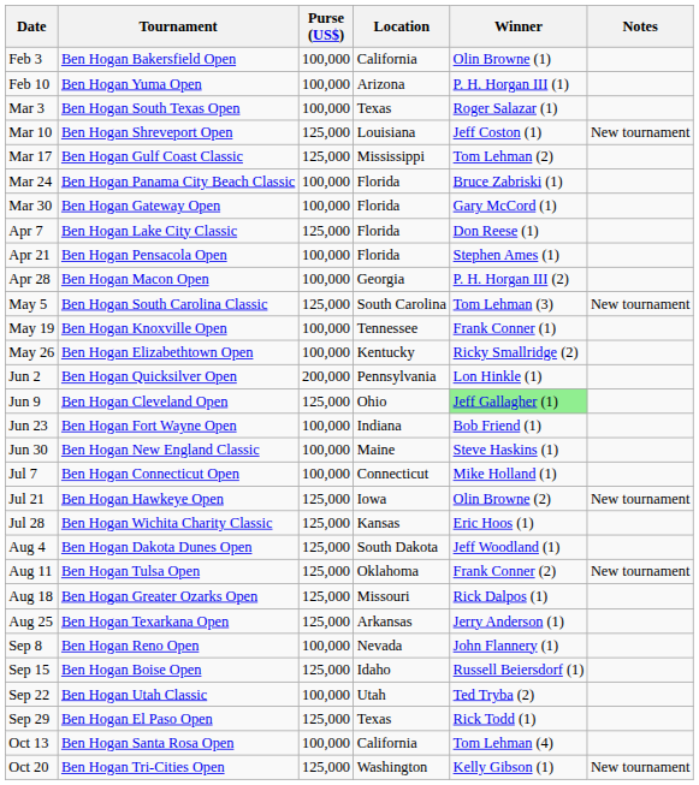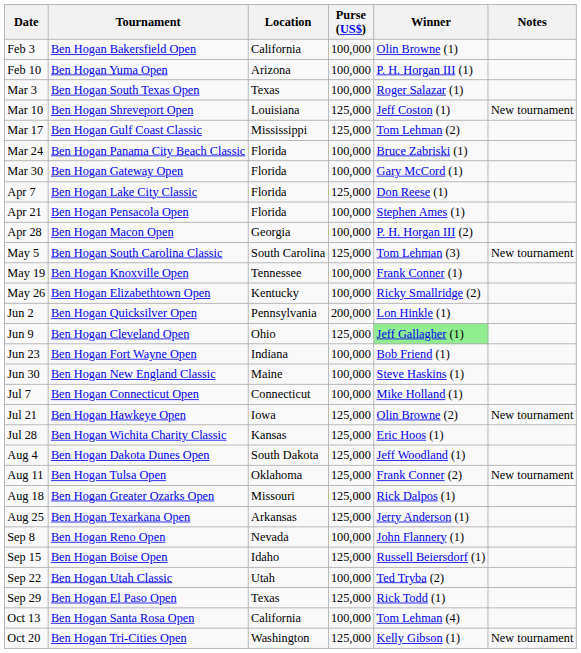 <table class="wikitable" style="font-size:95%">
 <tr>
 <th>Date</th>
 <th>Tournament</th>
+<th>Location</th>
 <th>Purse<br>(<a href='#'>US$</a>)</th>
-<th>Location</th>
 <th>Winner</th>
 <th>Notes</th>
 </tr>
 <tr>
 <td>Feb 3</td>
 <td><a href='#'>Ben Hogan Bakersfield Open</a></td>
+<td>California</td>
 <td align=right>100,000</td>
-<td>California</td>
 <td> <a href='#'>Olin Browne</a> (1)</td>
 <td></td>
 </tr>
 <tr>
 <td>Feb 10</td>
 <td><a href='#'>Ben Hogan Yuma Open</a></td>
+<td>Arizona</td>
 <td align=right>100,000</td>
-<td>Arizona</td>
 <td> <a href='#'>P. H. Horgan III</a> (1)</td>
 <td></td>
 </tr>
 <tr>
 <td>Mar 3</td>
 <td><a href='#'>Ben Hogan South Texas Open</a></td>
+<td>Texas</td>
 <td align=right>100,000</td>
-<td>Texas</td>
 <td> <a href='#'>Roger Salazar</a> (1)</td>
 <td></td>
 </tr>
 <tr>
 <td>Mar 10</td>
 <td><a href='#'>Ben Hogan Shreveport Open</a></td>
+<td>Louisiana</td>
 <td align=right>125,000</td>
-<td>Louisiana</td>
 <td> <a href='#'>Jeff Coston</a> (1)</td>
 <td>New tournament</td>
 </tr>
 <tr>
 <td>Mar 17</td>
 <td><a href='#'>Ben Hogan Gulf Coast Classic</a></td>
+<td>Mississippi</td>
 <td align=right>125,000</td>
-<td>Mississippi</td>
 <td> <a href='#'>Tom Lehman</a> (2)</td>
 <td></td>
 </tr>
 <tr>
 <td>Mar 24</td>
 <td><a href='#'>Ben Hogan Panama City Beach Classic</a></td>
+<td>Florida</td>
 <td align=right>100,000</td>
-<td>Florida</td>
 <td> <a href='#'>Bruce Zabriski</a> (1)</td>
 <td></td>
 </tr>
 <tr>
 <td>Mar 30</td>
 <td><a href='#'>Ben Hogan Gateway Open</a></td>
+<td>Florida</td>
 <td align=right>100,000</td>
-<td>Florida</td>
 <td> <a href='#'>Gary McCord</a> (1)</td>
 <td></td>
 </tr>
 <tr>
 <td>Apr 7</td>
 <td><a href='#'>Ben Hogan Lake City Classic</a></td>
+<td>Florida</td>
 <td align=right>125,000</td>
-<td>Florida</td>
 <td> <a href='#'>Don Reese</a> (1)</td>
 <td></td>
 </tr>
 <tr>
 <td>Apr 21</td>
 <td><a href='#'>Ben Hogan Pensacola Open</a></td>
+<td>Florida</td>
 <td align=right>100,000</td>
-<td>Florida</td>
 <td> <a href='#'>Stephen Ames</a> (1)</td>
 <td></td>
 </tr>
 <tr>
 <td>Apr 28</td>
 <td><a href='#'>Ben Hogan Macon Open</a></td>
+<td>Georgia</td>
 <td align=right>100,000</td>
-<td>Georgia</td>
 <td> <a href='#'>P. H. Horgan III</a> (2)</td>
 <td></td>
 </tr>
 <tr>
 <td>May 5</td>
 <td><a href='#'>Ben Hogan South Carolina Classic</a></td>
+<td>South Carolina</td>
 <td align=right>125,000</td>
-<td>South Carolina</td>
 <td> <a href='#'>Tom Lehman</a> (3)</td>
 <td>New tournament</td>
 </tr>
 <tr>
 <td>May 19</td>
 <td><a href='#'>Ben Hogan Knoxville Open</a></td>
+<td>Tennessee</td>
 <td align=right>100,000</td>
-<td>Tennessee</td>
 <td> <a href='#'>Frank Conner</a> (1)</td>
 <td></td>
 </tr>
 <tr>
 <td>May 26</td>
 <td><a href='#'>Ben Hogan Elizabethtown Open</a></td>
+<td>Kentucky</td>
 <td align=right>100,000</td>
-<td>Kentucky</td>
 <td> <a href='#'>Ricky Smallridge</a> (2)</td>
 <td></td>
 </tr>
 <tr>
 <td>Jun 2</td>
 <td><a href='#'>Ben Hogan Quicksilver Open</a></td>
+<td>Pennsylvania</td>
 <td align=right>200,000</td>
-<td>Pennsylvania</td>
 <td> <a href='#'>Lon Hinkle</a> (1)</td>
 <td></td>
 </tr>
 <tr>
 <td>Jun 9</td>
 <td><a href='#'>Ben Hogan Cleveland Open</a></td>
+<td>Ohio</td>
 <td align=right>125,000</td>
-<td>Ohio</td>
 <td style="background: lightgreen;"> <a href='#'>Jeff Gallagher</a> (1)</td>
 <td></td>
 </tr>
 <tr>
 <td>Jun 23</td>
 <td><a href='#'>Ben Hogan Fort Wayne Open</a></td>
+<td>Indiana</td>
 <td align=right>100,000</td>
-<td>Indiana</td>
 <td> <a href='#'>Bob Friend</a> (1)</td>
 <td></td>
 </tr>
 <tr>
 <td>Jun 30</td>
 <td><a href='#'>Ben Hogan New England Classic</a></td>
+<td>Maine</td>
 <td align=right>100,000</td>
-<td>Maine</td>
 <td> <a href='#'>Steve Haskins</a> (1)</td>
 <td></td>
 </tr>
 <tr>
 <td>Jul 7</td>
 <td><a href='#'>Ben Hogan Connecticut Open</a></td>
+<td>Connecticut</td>
 <td align=right>100,000</td>
-<td>Connecticut</td>
 <td> <a href='#'>Mike Holland</a> (1)</td>
 <td></td>
 </tr>
 <tr>
 <td>Jul 21</td>
 <td><a href='#'>Ben Hogan Hawkeye Open</a></td>
+<td>Iowa</td>
 <td align=right>125,000</td>
-<td>Iowa</td>
 <td> <a href='#'>Olin Browne</a> (2)</td>
 <td>New tournament</td>
 </tr>
 <tr>
 <td>Jul 28</td>
 <td><a href='#'>Ben Hogan Wichita Charity Classic</a></td>
+<td>Kansas</td>
 <td align=right>125,000</td>
-<td>Kansas</td>
 <td> <a href='#'>Eric Hoos</a> (1)</td>
 <td></td>
 </tr>
 <tr>
 <td>Aug 4</td>
 <td><a href='#'>Ben Hogan Dakota Dunes Open</a></td>
+<td>South Dakota</td>
 <td align=right>125,000</td>
-<td>South Dakota</td>
 <td> <a href='#'>Jeff Woodland</a> (1)</td>
 <td></td>
 </tr>
 <tr>
 <td>Aug 11</td>
 <td><a href='#'>Ben Hogan Tulsa Open</a></td>
+<td>Oklahoma</td>
 <td align=right>125,000</td>
-<td>Oklahoma</td>
 <td> <a href='#'>Frank Conner</a> (2)</td>
 <td>New tournament</td>
 </tr>
 <tr>
 <td>Aug 18</td>
 <td><a href='#'>Ben Hogan Greater Ozarks Open</a></td>
+<td>Missouri</td>
 <td align=right>125,000</td>
-<td>Missouri</td>
 <td> <a href='#'>Rick Dalpos</a> (1)</td>
 <td></td>
 </tr>
 <tr>
 <td>Aug 25</td>
 <td><a href='#'>Ben Hogan Texarkana Open</a></td>
+<td>Arkansas</td>
 <td align=right>125,000</td>
-<td>Arkansas</td>
 <td> <a href='#'>Jerry Anderson</a> (1)</td>
 <td></td>
 </tr>
 <tr>
 <td>Sep 8</td>
 <td><a href='#'>Ben Hogan Reno Open</a></td>
+<td>Nevada</td>
 <td align=right>100,000</td>
-<td>Nevada</td>
 <td> <a href='#'>John Flannery</a> (1)</td>
 <td></td>
 </tr>
 <tr>
 <td>Sep 15</td>
 <td><a href='#'>Ben Hogan Boise Open</a></td>
+<td>Idaho</td>
 <td align=right>125,000</td>
-<td>Idaho</td>
 <td> <a href='#'>Russell Beiersdorf</a> (1)</td>
 <td></td>
 </tr>
 <tr>
 <td>Sep 22</td>
 <td><a href='#'>Ben Hogan Utah Classic</a></td>
+<td>Utah</td>
 <td align=right>100,000</td>
-<td>Utah</td>
 <td> <a href='#'>Ted Tryba</a> (2)</td>
 <td></td>
 </tr>
 <tr>
 <td>Sep 29</td>
 <td><a href='#'>Ben Hogan El Paso Open</a></td>
+<td>Texas</td>
 <td align=right>125,000</td>
-<td>Texas</td>
 <td> <a href='#'>Rick Todd</a> (1)</td>
 <td></td>
 </tr>
 <tr>
 <td>Oct 13</td>
 <td><a href='#'>Ben Hogan Santa Rosa Open</a></td>
+<td>California</td>
 <td align=right>100,000</td>
-<td>California</td>
 <td> <a href='#'>Tom Lehman</a> (4)</td>
 <td></td>
 </tr>
 <tr>
 <td>Oct 20</td>
 <td><a href='#'>Ben Hogan Tri-Cities Open</a></td>
+<td>Washington</td>
 <td align=right>125,000</td>
-<td>Washington</td>
 <td> <a href='#'>Kelly Gibson</a> (1)</td>
 <td>New tournament</td>
 </tr>
 </table>
